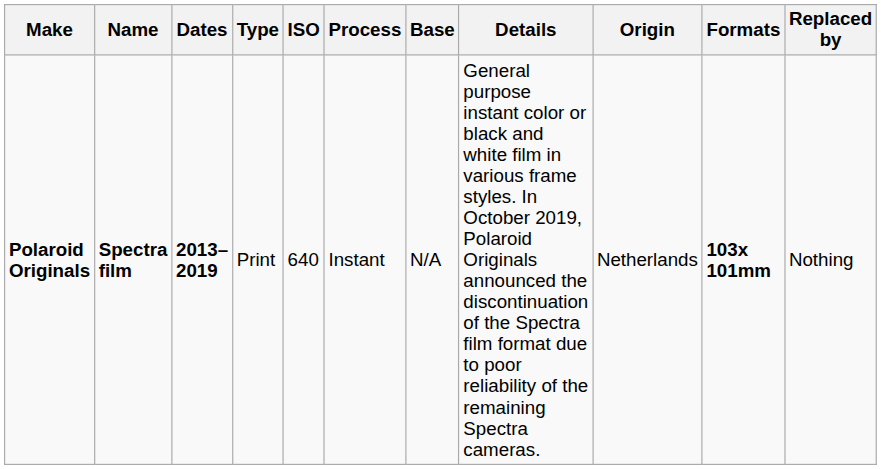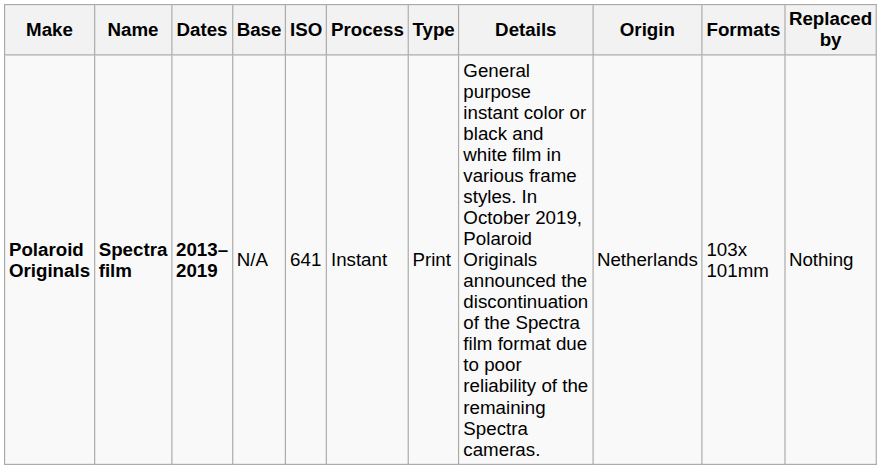 <table class="wikitable">
 <tr>
 <th scope="col" style="width: 100px;">Make</th>
 <th scope="col" style="width: 120px;">Name</th>
 <th scope="col" style="width: 80px;">Dates</th>
-<th scope="col" style="width: 40px;">Type</th>
+<th scope="col" style="width: 30px;">Base</th>
 <th scope="col" style="width: 45px;">ISO</th>
 <th scope="col" style="width: 40px;">Process</th>
-<th scope="col" style="width: 30px;">Base</th>
+<th scope="col" style="width: 40px;">Type</th>
 <th scope="col" style="width: 500px;">Details</th>
 <th scope="col" style="width: 60px;">Origin</th>
 <th scope="col" style="width: 80px;">Formats</th>
 <th scope="col" style="width: 80px;">Replaced by</th>
 </tr>
 <tr>
 <td><strong>Polaroid Originals</strong></td>
 <td><strong>Spectra film</strong></td>
 <td><strong>2013–2019</strong></td>
+<td>N/A</td>
+<td>641</td>
+<td>Instant</td>
 <td>Print</td>
-<td>640</td>
-<td>Instant</td>
-<td>N/A</td>
 <td>General purpose instant color or black and white film in various frame styles. In October 2019, Polaroid Originals announced the discontinuation of the Spectra film format due to poor reliability of the remaining Spectra cameras.</td>
 <td>Netherlands</td>
-<td><strong>103x 101mm</strong></td>
+<td>103x 101mm</td>
 <td>Nothing</td>
 </tr>
 </table>
